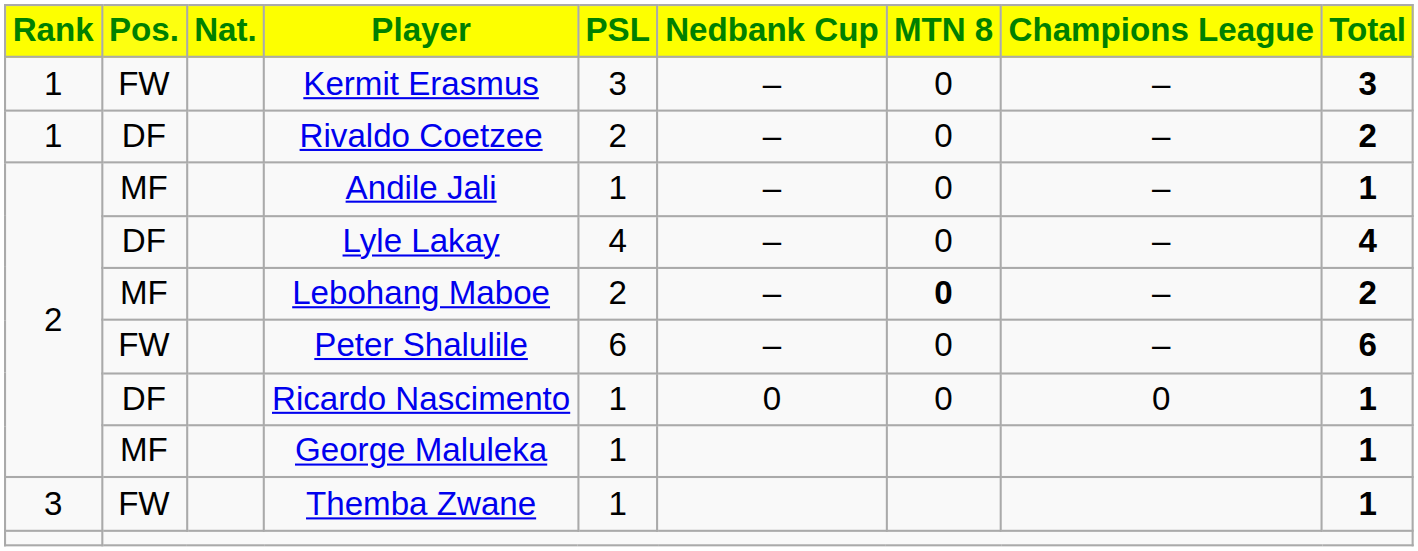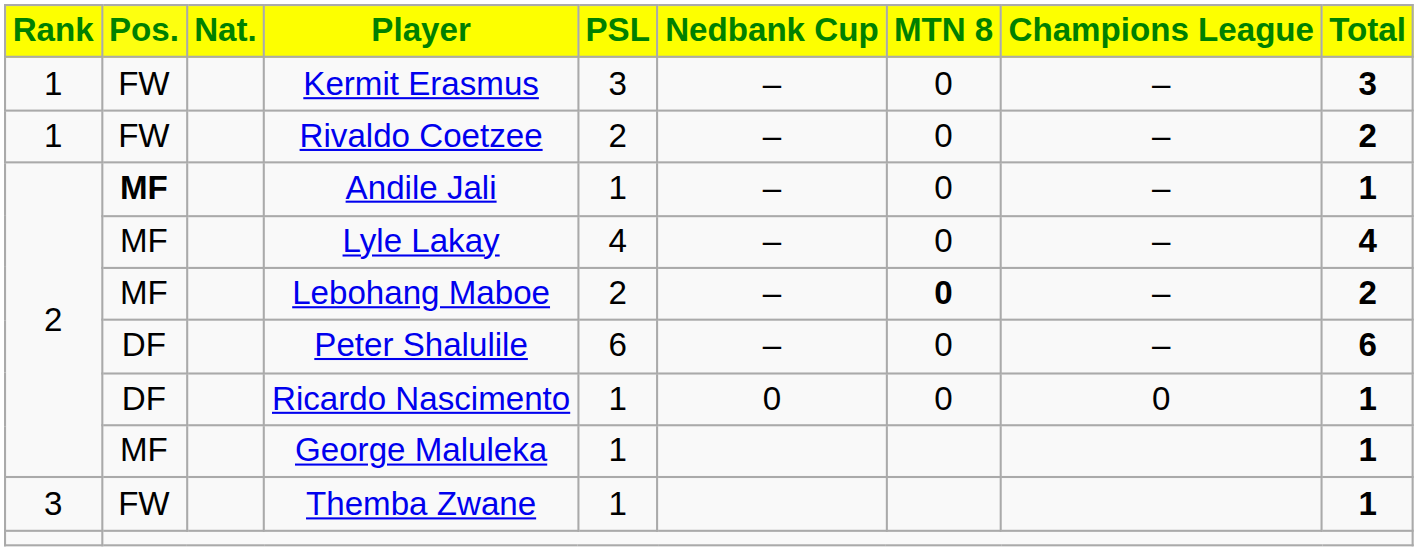 <table class="wikitable sortable" style="text-align:center;">
 <tr>
 <th style="background:#FDFF00;color:green;" width:35px>Rank</th>
 <th style="background:#FDFF10;color:green;" width:35px>Pos.</th>
 <th style="background:#FDFF00;color:green;" width:35px>Nat.</th>
 <th style="background:#FDFF00;color:green;" width: 75px>Player</th>
 <th style="background:#FDFF00;color:green;" width:35px>PSL</th>
 <th style="background:#FDFF00;color:green;" width:35px>Nedbank Cup</th>
 <th style="background:#FDFF00;color:green;" width:35px>MTN 8</th>
 <th style="background:#FDFF00;color:green;" width:50px>Champions League</th>
 <th style="background:#FDFF00;color:green;" width:35px>Total</th>
 </tr>
 <tr>
 <td>1</td>
 <td>FW</td>
 <td></td>
 <td><a href='#'>Kermit Erasmus</a></td>
 <td>3</td>
 <td>–</td>
 <td>0</td>
 <td>–</td>
 <td><strong>3</strong></td>
 </tr>
 <tr>
 <td>1</td>
-<td>DF</td>
+<td>FW</td>
 <td></td>
 <td><a href='#'>Rivaldo Coetzee</a></td>
 <td>2</td>
 <td>–</td>
 <td>0</td>
 <td>–</td>
 <td><strong>2</strong></td>
 </tr>
 <tr>
 <td rowspan="6">2</td>
-<td>MF</td>
+<td><strong>MF</strong></td>
 <td></td>
 <td><a href='#'>Andile Jali</a></td>
 <td>1</td>
 <td>–</td>
 <td>0</td>
 <td>–</td>
 <td><strong>1</strong></td>
 </tr>
 <tr>
-<td>DF</td>
+<td>MF</td>
 <td></td>
 <td><a href='#'>Lyle Lakay</a></td>
 <td>4</td>
 <td>–</td>
 <td>0</td>
 <td>–</td>
 <td><strong>4</strong></td>
 </tr>
 <tr>
 <td>MF</td>
 <td></td>
 <td><a href='#'>Lebohang Maboe</a></td>
 <td>2</td>
 <td>–</td>
 <td><strong>0</strong></td>
 <td>–</td>
 <td><strong>2</strong></td>
 </tr>
 <tr>
-<td>FW</td>
+<td>DF</td>
 <td></td>
 <td><a href='#'>Peter Shalulile</a></td>
 <td>6</td>
 <td>–</td>
 <td>0</td>
 <td>–</td>
 <td><strong>6</strong></td>
 </tr>
 <tr>
 <td>DF</td>
 <td></td>
 <td><a href='#'>Ricardo Nascimento</a></td>
 <td>1</td>
 <td>0</td>
 <td>0</td>
 <td>0</td>
 <td><strong>1</strong></td>
 </tr>
 <tr>
 <td>MF</td>
 <td></td>
 <td><a href='#'>George Maluleka</a></td>
 <td>1</td>
 <td></td>
 <td></td>
 <td></td>
 <td><strong>1</strong></td>
 </tr>
 <tr>
 <td>3</td>
 <td>FW</td>
 <td></td>
 <td><a href='#'>Themba Zwane</a></td>
 <td>1</td>
 <td></td>
 <td></td>
 <td></td>
 <td><strong>1</strong></td>
 </tr>
 <tr>
 <td 4></td>
 </tr>
 </table>
